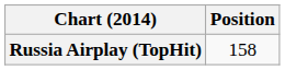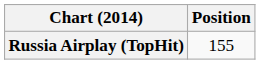 <table class="wikitable plainrowheaders" style="text-align:center;">
 <tr>
 <th scope="col">Chart (2014)</th>
 <th scope="col">Position</th>
 </tr>
 <tr>
 <th scope="row">Russia Airplay (TopHit)</th>
-<td>158</td>
+<td>155</td>
 </tr>
 </table>
